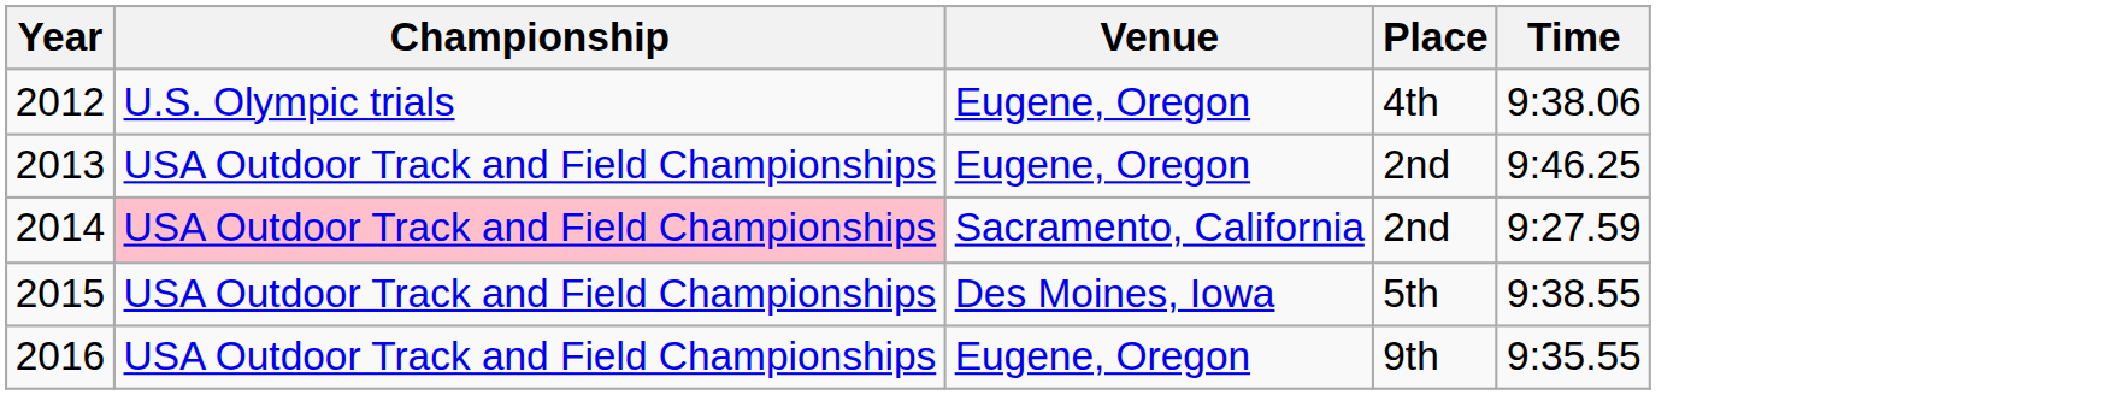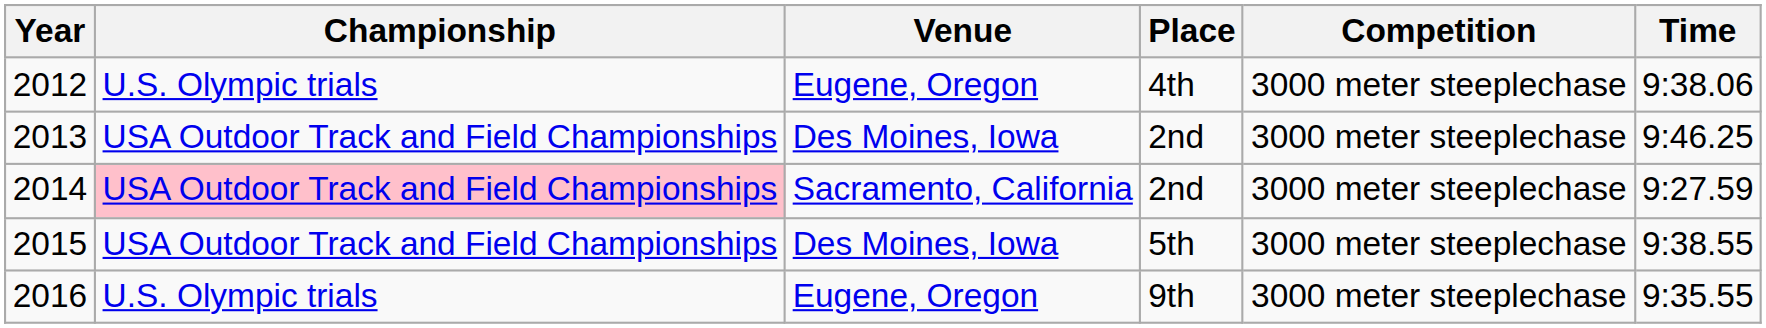 <table class="wikitable sortable">
 <tr>
 <th>Year</th>
 <th>Championship</th>
 <th>Venue</th>
 <th>Place</th>
+<th>Competition</th>
 <th>Time</th>
 </tr>
 <tr>
 <td>2012</td>
 <td><a href='#'>U.S. Olympic trials</a></td>
 <td><a href='#'>Eugene, Oregon</a></td>
 <td>4th</td>
+<td>3000 meter steeplechase</td>
 <td>9:38.06</td>
 </tr>
 <tr>
 <td>2013</td>
 <td><a href='#'>USA Outdoor Track and Field Championships</a></td>
-<td><a href='#'>Eugene, Oregon</a></td>
+<td><a href='#'>Des Moines, Iowa</a></td>
 <td>2nd</td>
+<td>3000 meter steeplechase</td>
 <td>9:46.25</td>
 </tr>
 <tr>
 <td>2014</td>
 <td style="background: pink;"><a href='#'>USA Outdoor Track and Field Championships</a></td>
 <td><a href='#'>Sacramento, California</a></td>
 <td>2nd</td>
+<td>3000 meter steeplechase</td>
 <td>9:27.59</td>
 </tr>
 <tr>
 <td>2015</td>
 <td><a href='#'>USA Outdoor Track and Field Championships</a></td>
 <td><a href='#'>Des Moines, Iowa</a></td>
 <td>5th</td>
+<td>3000 meter steeplechase</td>
 <td>9:38.55</td>
 </tr>
 <tr>
 <td>2016</td>
-<td><a href='#'>USA Outdoor Track and Field Championships</a></td>
+<td><a href='#'>U.S. Olympic trials</a></td>
 <td><a href='#'>Eugene, Oregon</a></td>
 <td>9th</td>
+<td>3000 meter steeplechase</td>
 <td>9:35.55</td>
 </tr>
 </table>
